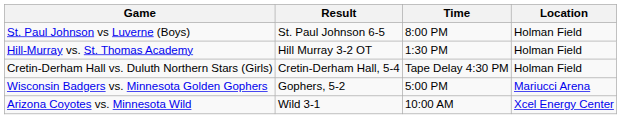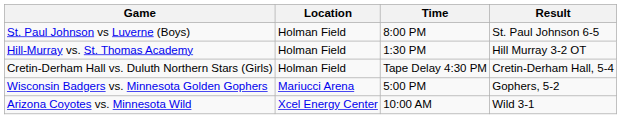 <table class="wikitable">
 <tr>
 <th>Game</th>
+<th>Location</th>
+<th>Time</th>
 <th>Result</th>
-<th>Time</th>
-<th>Location</th>
 </tr>
 <tr>
 <td><a href='#'>St. Paul Johnson</a> vs <a href='#'>Luverne</a> (Boys)</td>
+<td>Holman Field</td>
+<td>8:00 PM</td>
 <td>St. Paul Johnson 6-5</td>
-<td>8:00 PM</td>
-<td>Holman Field</td>
 </tr>
 <tr>
 <td><a href='#'>Hill-Murray</a> vs. <a href='#'>St. Thomas Academy</a></td>
+<td>Holman Field</td>
+<td>1:30 PM</td>
 <td>Hill Murray 3-2 OT</td>
-<td>1:30 PM</td>
-<td>Holman Field</td>
 </tr>
 <tr>
 <td>Cretin-Derham Hall vs. Duluth Northern Stars (Girls)</td>
+<td>Holman Field</td>
+<td>Tape Delay 4:30 PM</td>
 <td>Cretin-Derham Hall, 5-4</td>
-<td>Tape Delay 4:30 PM</td>
-<td>Holman Field</td>
 </tr>
 <tr>
 <td><a href='#'>Wisconsin Badgers</a> vs. <a href='#'>Minnesota Golden Gophers</a></td>
+<td><a href='#'>Mariucci Arena</a></td>
+<td>5:00 PM</td>
 <td>Gophers, 5-2</td>
-<td>5:00 PM</td>
-<td><a href='#'>Mariucci Arena</a></td>
 </tr>
 <tr>
 <td><a href='#'>Arizona Coyotes</a> vs. <a href='#'>Minnesota Wild</a></td>
+<td><a href='#'>Xcel Energy Center</a></td>
+<td>10:00 AM</td>
 <td>Wild 3-1</td>
-<td>10:00 AM</td>
-<td><a href='#'>Xcel Energy Center</a></td>
 </tr>
 </table>
